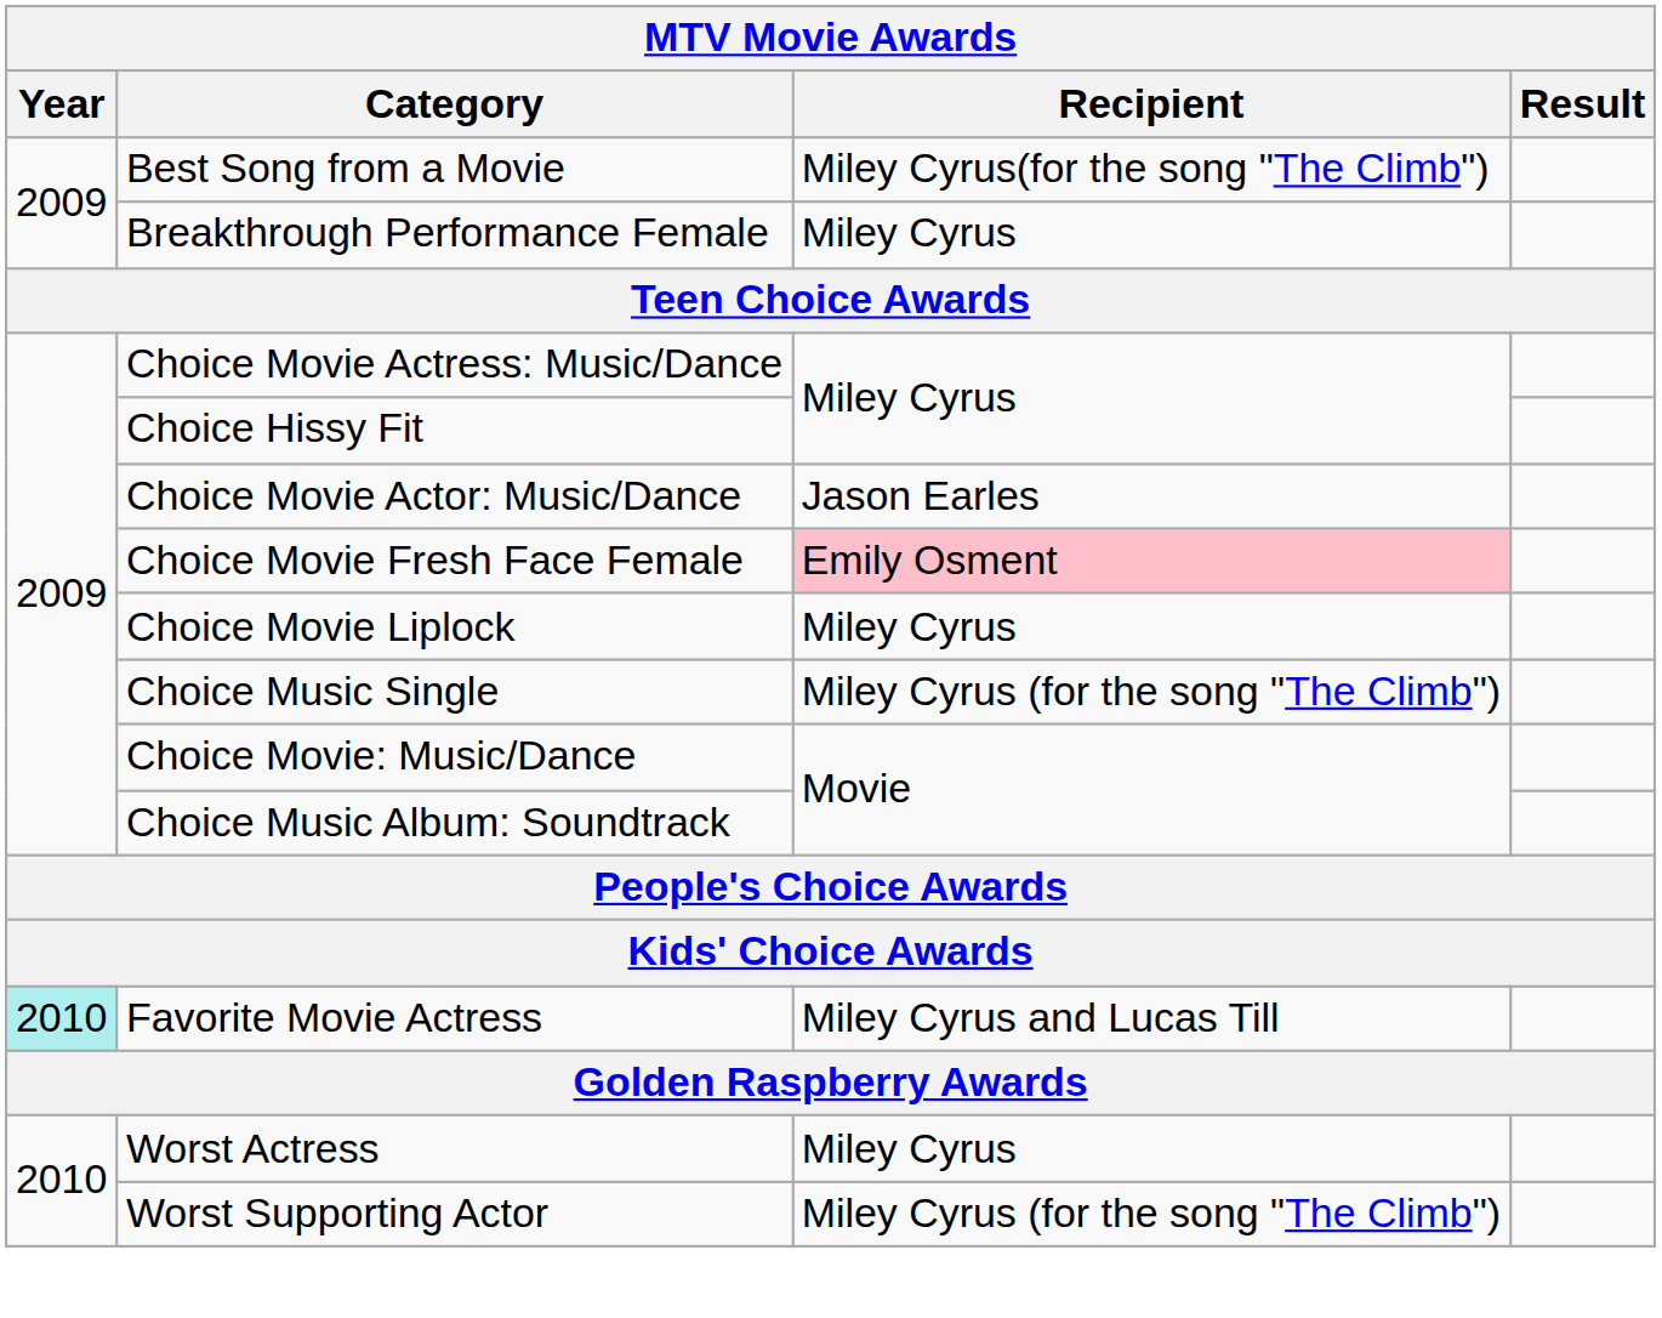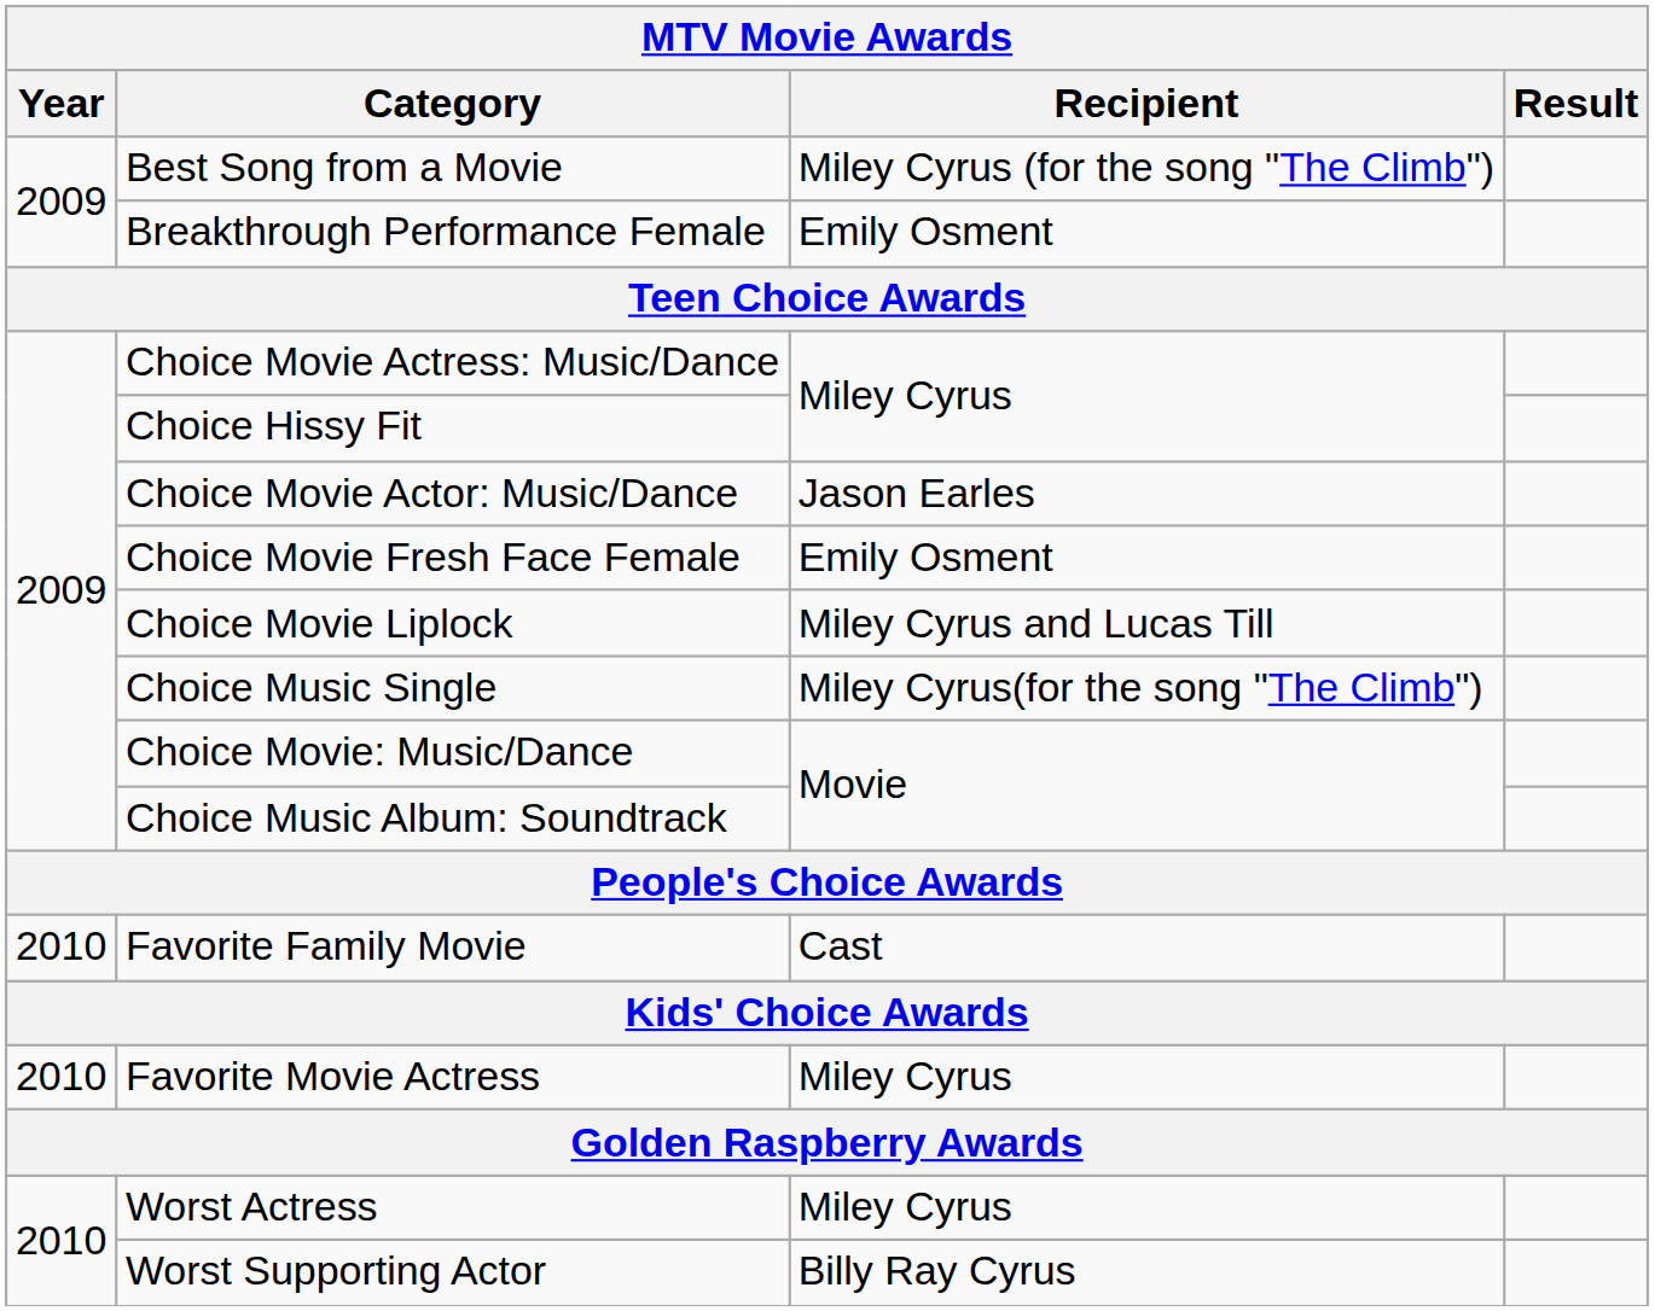 <table class="wikitable">
 <tr>
 <th colspan="4"><a href='#'>MTV Movie Awards</a></th>
 </tr>
 <tr>
 <th>Year</th>
 <th>Category</th>
 <th>Recipient</th>
 <th>Result</th>
 </tr>
 <tr>
 <td rowspan="2">2009</td>
 <td>Best Song from a Movie</td>
-<td>Miley Cyrus(for the song "<a href='#'>The Climb</a>")</td>
+<td>Miley Cyrus (for the song "<a href='#'>The Climb</a>")</td>
 <td></td>
 </tr>
 <tr>
 <td>Breakthrough Performance Female</td>
-<td>Miley Cyrus</td>
+<td>Emily Osment</td>
 <td></td>
 </tr>
 <tr>
 <th colspan="4"><a href='#'>Teen Choice Awards</a></th>
 </tr>
 <tr>
 <td rowspan="8">2009</td>
 <td>Choice Movie Actress: Music/Dance</td>
 <td rowspan="2">Miley Cyrus</td>
 <td></td>
 </tr>
 <tr>
 <td>Choice Hissy Fit</td>
 <td></td>
 </tr>
 <tr>
 <td>Choice Movie Actor: Music/Dance</td>
 <td>Jason Earles</td>
 <td></td>
 </tr>
 <tr>
 <td>Choice Movie Fresh Face Female</td>
-<td style="background: pink;">Emily Osment</td>
+<td>Emily Osment</td>
 <td></td>
 </tr>
 <tr>
 <td>Choice Movie Liplock</td>
-<td>Miley Cyrus</td>
+<td>Miley Cyrus and Lucas Till</td>
 <td></td>
 </tr>
 <tr>
 <td>Choice Music Single</td>
-<td>Miley Cyrus (for the song "<a href='#'>The Climb</a>")</td>
+<td>Miley Cyrus(for the song "<a href='#'>The Climb</a>")</td>
 <td></td>
 </tr>
 <tr>
 <td>Choice Movie: Music/Dance</td>
 <td rowspan="2">Movie</td>
 <td></td>
 </tr>
 <tr>
 <td>Choice Music Album: Soundtrack</td>
 <td></td>
 </tr>
 <tr>
 <th colspan="4"><a href='#'>People's Choice Awards</a></th>
 </tr>
 <tr>
+<td>2010</td>
+<td>Favorite Family Movie</td>
+<td>Cast</td>
+<td></td>
+</tr>
+<tr>
 <th colspan="4"><a href='#'>Kids' Choice Awards</a></th>
 </tr>
 <tr>
-<td style="background: paleturquoise;">2010</td>
+<td>2010</td>
 <td>Favorite Movie Actress</td>
-<td>Miley Cyrus and Lucas Till</td>
+<td>Miley Cyrus</td>
 <td></td>
 </tr>
 <tr>
 <th colspan="4"><a href='#'>Golden Raspberry Awards</a></th>
 </tr>
 <tr>
 <td rowspan="2">2010</td>
 <td>Worst Actress</td>
 <td>Miley Cyrus</td>
 <td></td>
 </tr>
 <tr>
 <td>Worst Supporting Actor</td>
-<td>Miley Cyrus (for the song "<a href='#'>The Climb</a>")</td>
+<td>Billy Ray Cyrus</td>
 <td></td>
 </tr>
 </table>
